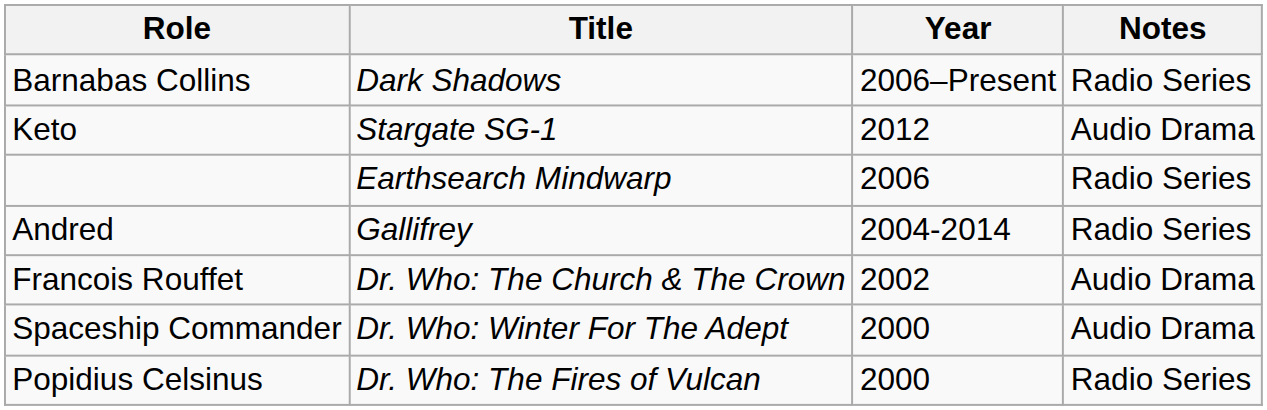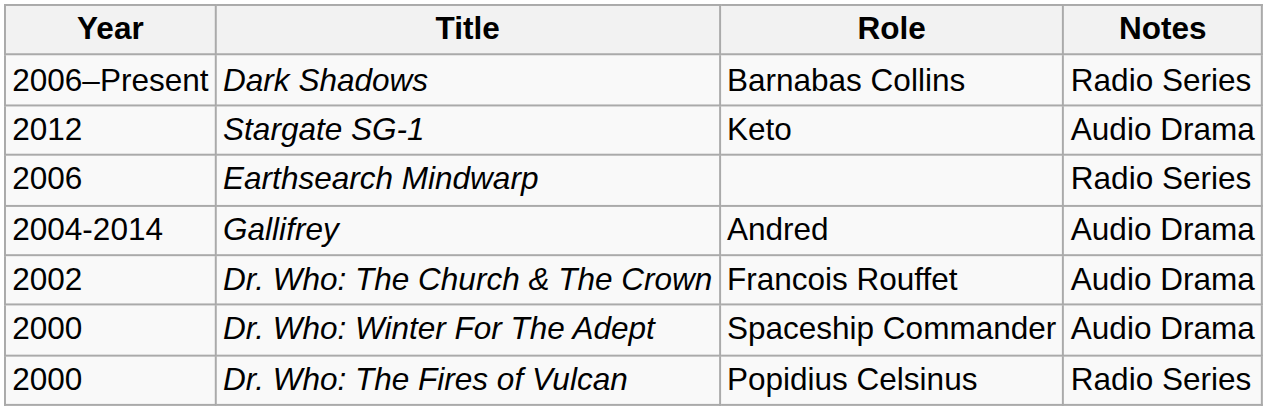 <table class="wikitable sortable">
 <tr>
+<th>Year</th>
+<th>Title</th>
 <th>Role</th>
-<th>Title</th>
-<th>Year</th>
 <th class="unsortable">Notes</th>
 </tr>
 <tr>
+<td>2006–Present</td>
+<td><em>Dark Shadows</em></td>
 <td>Barnabas Collins</td>
-<td><em>Dark Shadows</em></td>
-<td>2006–Present</td>
 <td>Radio Series</td>
 </tr>
 <tr>
+<td>2012</td>
+<td><em>Stargate SG-1</em></td>
 <td>Keto</td>
-<td><em>Stargate SG-1</em></td>
-<td>2012</td>
 <td>Audio Drama</td>
 </tr>
 <tr>
+<td>2006</td>
+<td><em>Earthsearch Mindwarp</em></td>
 <td></td>
-<td><em>Earthsearch Mindwarp</em></td>
-<td>2006</td>
 <td>Radio Series</td>
 </tr>
 <tr>
+<td>2004-2014</td>
+<td><em>Gallifrey</em></td>
 <td>Andred</td>
-<td><em>Gallifrey</em></td>
-<td>2004-2014</td>
-<td>Radio Series</td>
-</tr>
-<tr>
-<td>Francois Rouffet</td>
-<td><em>Dr. Who: The Church & The Crown</em></td>
-<td>2002</td>
 <td>Audio Drama</td>
 </tr>
 <tr>
-<td>Spaceship Commander</td>
-<td><em>Dr. Who: Winter For The Adept</em></td>
-<td>2000</td>
+<td>2002</td>
+<td><em>Dr. Who: The Church & The Crown</em></td>
+<td>Francois Rouffet</td>
 <td>Audio Drama</td>
 </tr>
 <tr>
+<td>2000</td>
+<td><em>Dr. Who: Winter For The Adept</em></td>
+<td>Spaceship Commander</td>
+<td>Audio Drama</td>
+</tr>
+<tr>
+<td>2000</td>
+<td><em>Dr. Who: The Fires of Vulcan</em></td>
 <td>Popidius Celsinus</td>
-<td><em>Dr. Who: The Fires of Vulcan</em></td>
-<td>2000</td>
 <td>Radio Series</td>
 </tr>
 </table>
